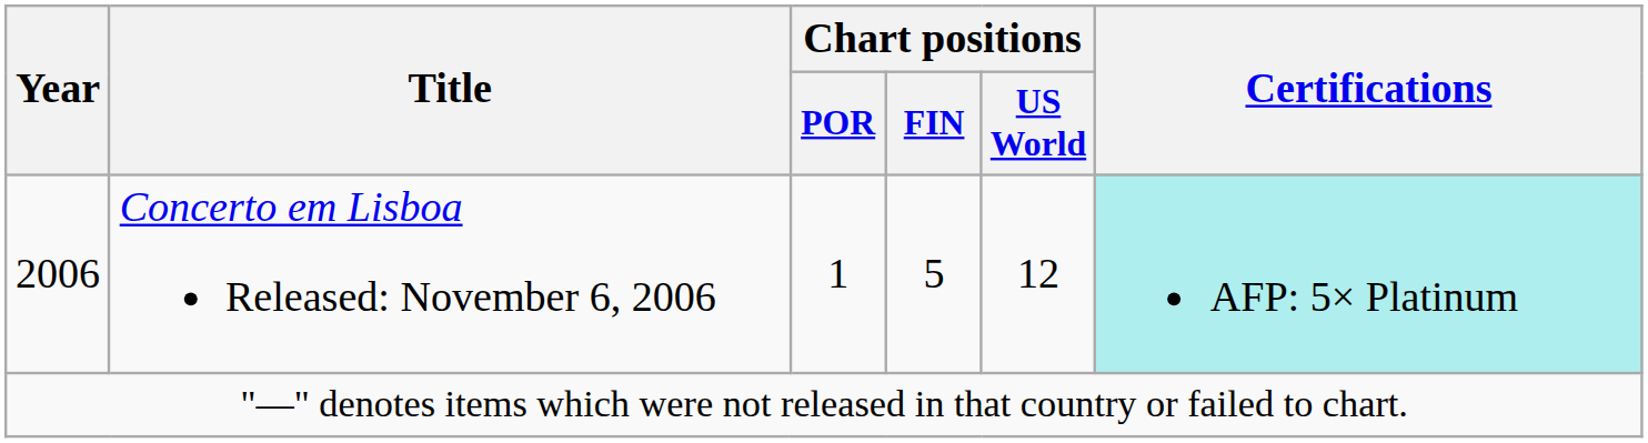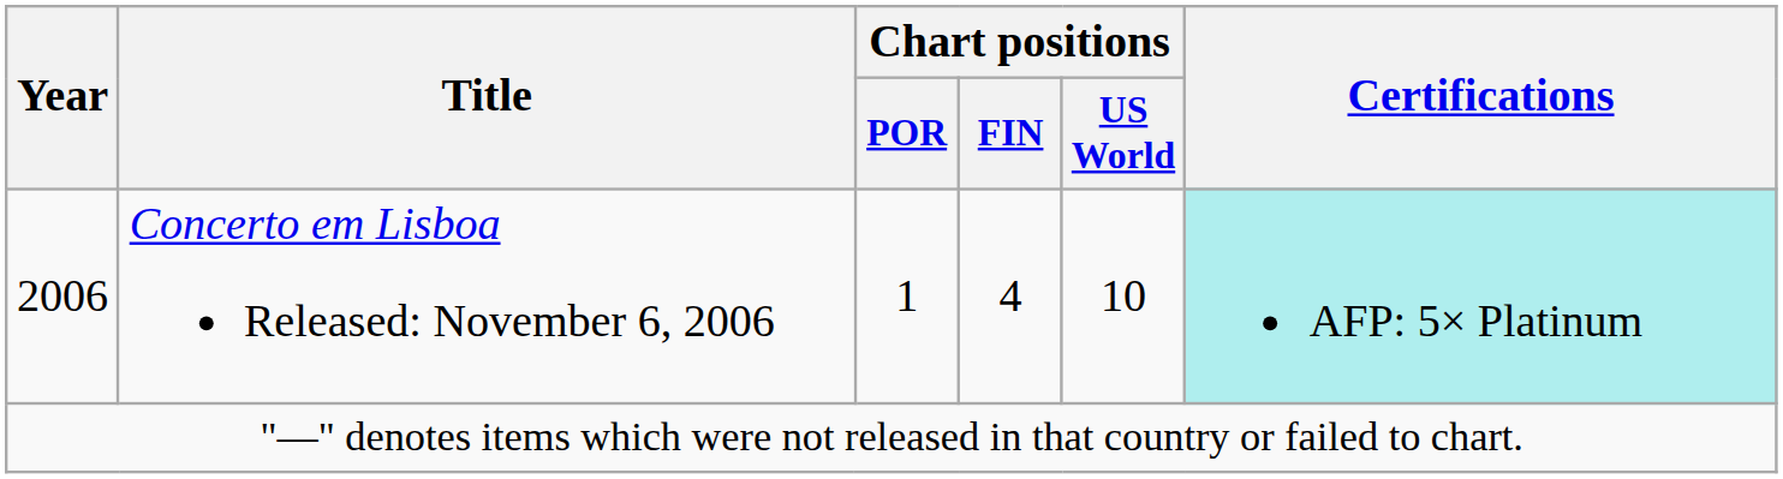 <table class="wikitable">
 <tr>
 <th rowspan="2">Year</th>
 <th rowspan="2" width="250">Title</th>
 <th colspan="3">Chart positions</th>
 <th width="200" rowspan="2"><a href='#'>Certifications</a></th>
 </tr>
 <tr style="font-size:smaller;">
 <th width="30"><a href='#'>POR</a><br></th>
 <th width="30"><a href='#'>FIN</a></th>
 <th width="30"><a href='#'>US<br>World</a><br></th>
 </tr>
 <tr>
 <td align="center">2006</td>
 <td><em><a href='#'>Concerto em Lisboa</a></em><br><ul><li>Released: November 6, 2006</li></ul></td>
 <td align="center">1</td>
-<td align="center">5</td>
-<td align="center">12</td>
+<td align="center">4</td>
+<td align="center">10</td>
 <td style="background: paleturquoise;"><br><ul><li>AFP: 5× Platinum</li></ul></td>
 </tr>
 <tr>
 <td colspan="6" align="center" style="font-size:90%;">"—" denotes items which were not released in that country or failed to chart.</td>
 </tr>
 </table>
